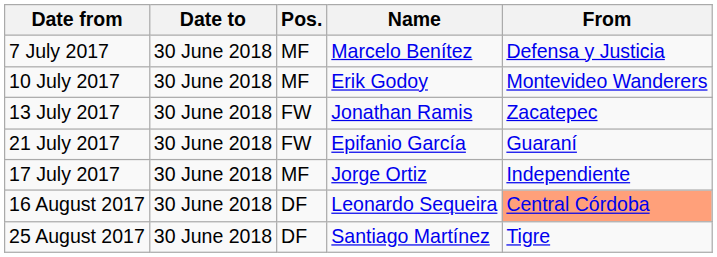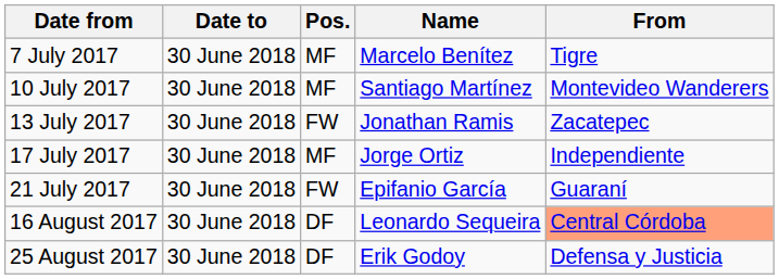 <table class="wikitable">
 <tr>
 <th>Date from</th>
 <th>Date to</th>
 <th>Pos.</th>
 <th>Name</th>
 <th>From</th>
 </tr>
 <tr>
 <td>7 July 2017</td>
 <td>30 June 2018</td>
 <td>MF</td>
 <td> <a href='#'>Marcelo Benítez</a></td>
-<td> <a href='#'>Defensa y Justicia</a></td>
+<td> <a href='#'>Tigre</a></td>
 </tr>
 <tr>
 <td>10 July 2017</td>
 <td>30 June 2018</td>
 <td>MF</td>
-<td> <a href='#'>Erik Godoy</a></td>
+<td> <a href='#'>Santiago Martínez</a></td>
 <td> <a href='#'>Montevideo Wanderers</a></td>
 </tr>
 <tr>
 <td>13 July 2017</td>
 <td>30 June 2018</td>
 <td>FW</td>
 <td> <a href='#'>Jonathan Ramis</a></td>
 <td> <a href='#'>Zacatepec</a></td>
 </tr>
 <tr>
+<td>17 July 2017</td>
+<td>30 June 2018</td>
+<td>MF</td>
+<td> <a href='#'>Jorge Ortiz</a></td>
+<td> <a href='#'>Independiente</a></td>
+</tr>
+<tr>
 <td>21 July 2017</td>
 <td>30 June 2018</td>
 <td>FW</td>
 <td> <a href='#'>Epifanio García</a></td>
 <td> <a href='#'>Guaraní</a></td>
-</tr>
-<tr>
-<td>17 July 2017</td>
-<td>30 June 2018</td>
-<td>MF</td>
-<td> <a href='#'>Jorge Ortiz</a></td>
-<td> <a href='#'>Independiente</a></td>
 </tr>
 <tr>
 <td>16 August 2017</td>
 <td>30 June 2018</td>
 <td>DF</td>
 <td> <a href='#'>Leonardo Sequeira</a></td>
 <td style="background: lightsalmon;"> <a href='#'>Central Córdoba</a></td>
 </tr>
 <tr>
 <td>25 August 2017</td>
 <td>30 June 2018</td>
 <td>DF</td>
-<td> <a href='#'>Santiago Martínez</a></td>
-<td> <a href='#'>Tigre</a></td>
+<td> <a href='#'>Erik Godoy</a></td>
+<td> <a href='#'>Defensa y Justicia</a></td>
 </tr>
 </table>
